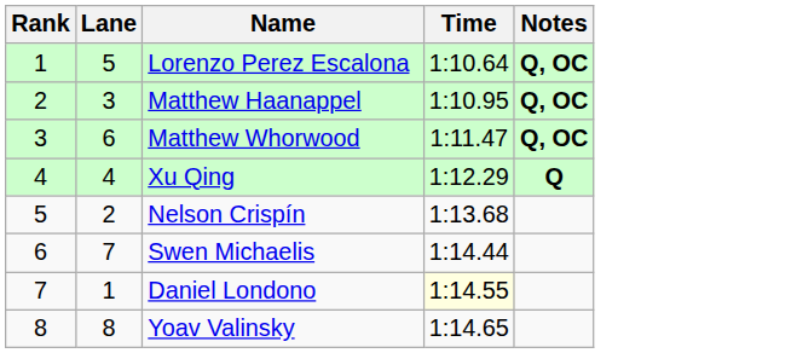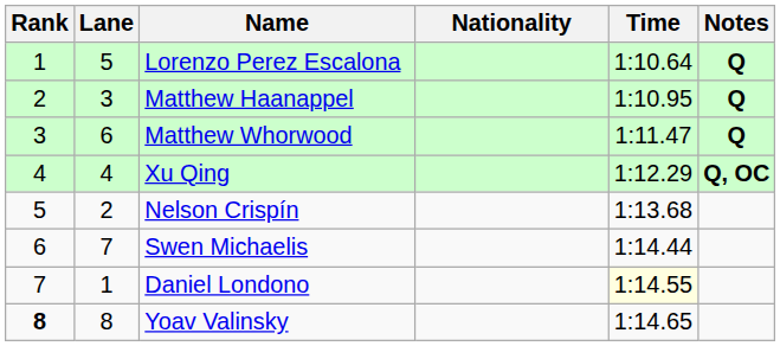 <table class="wikitable sortable" style="text-align:center">
 <tr>
 <th>Rank</th>
 <th>Lane</th>
 <th style="width:180px">Name</th>
+<th style="width:125px">Nationality</th>
 <th>Time</th>
 <th>Notes</th>
 </tr>
 <tr style="background:#cfc;">
 <td>1</td>
 <td>5</td>
 <td style="text-align:left;"><a href='#'>Lorenzo Perez Escalona</a></td>
+<td style="text-align:left;"></td>
 <td>1:10.64</td>
-<td><strong>Q, OC</strong></td>
+<td><strong>Q</strong></td>
 </tr>
 <tr style="background:#cfc;">
 <td>2</td>
 <td>3</td>
 <td style="text-align:left;"><a href='#'>Matthew Haanappel</a></td>
+<td style="text-align:left;"></td>
 <td>1:10.95</td>
-<td><strong>Q, OC</strong></td>
+<td><strong>Q</strong></td>
 </tr>
 <tr style="background:#cfc;">
 <td>3</td>
 <td>6</td>
 <td style="text-align:left;"><a href='#'>Matthew Whorwood</a></td>
+<td style="text-align:left;"></td>
 <td>1:11.47</td>
-<td><strong>Q, OC</strong></td>
+<td><strong>Q</strong></td>
 </tr>
 <tr style="background:#cfc;">
 <td>4</td>
 <td>4</td>
 <td style="text-align:left;"><a href='#'>Xu Qing</a></td>
+<td style="text-align:left;"></td>
 <td>1:12.29</td>
-<td><strong>Q</strong></td>
+<td><strong>Q, OC</strong></td>
 </tr>
 <tr>
 <td>5</td>
 <td>2</td>
 <td style="text-align:left;"><a href='#'>Nelson Crispín</a></td>
+<td style="text-align:left;"></td>
 <td>1:13.68</td>
 <td></td>
 </tr>
 <tr>
 <td>6</td>
 <td>7</td>
 <td style="text-align:left;"><a href='#'>Swen Michaelis</a></td>
+<td style="text-align:left;"></td>
 <td>1:14.44</td>
 <td></td>
 </tr>
 <tr>
 <td>7</td>
 <td>1</td>
 <td style="text-align:left;"><a href='#'>Daniel Londono</a></td>
+<td style="text-align:left;"></td>
 <td style="background: lightyellow;">1:14.55</td>
 <td></td>
 </tr>
 <tr>
-<td>8</td>
+<td><strong>8</strong></td>
 <td>8</td>
 <td style="text-align:left;"><a href='#'>Yoav Valinsky</a></td>
+<td style="text-align:left;"></td>
 <td>1:14.65</td>
 <td></td>
 </tr>
 </table>
